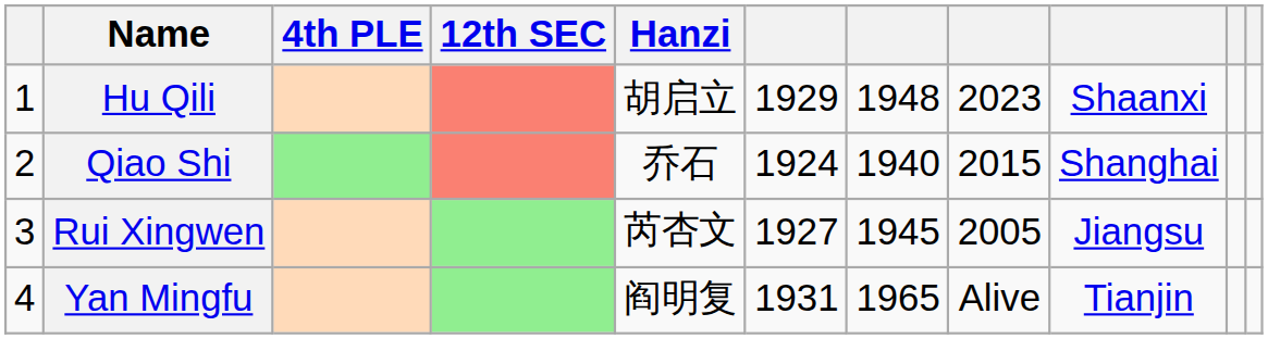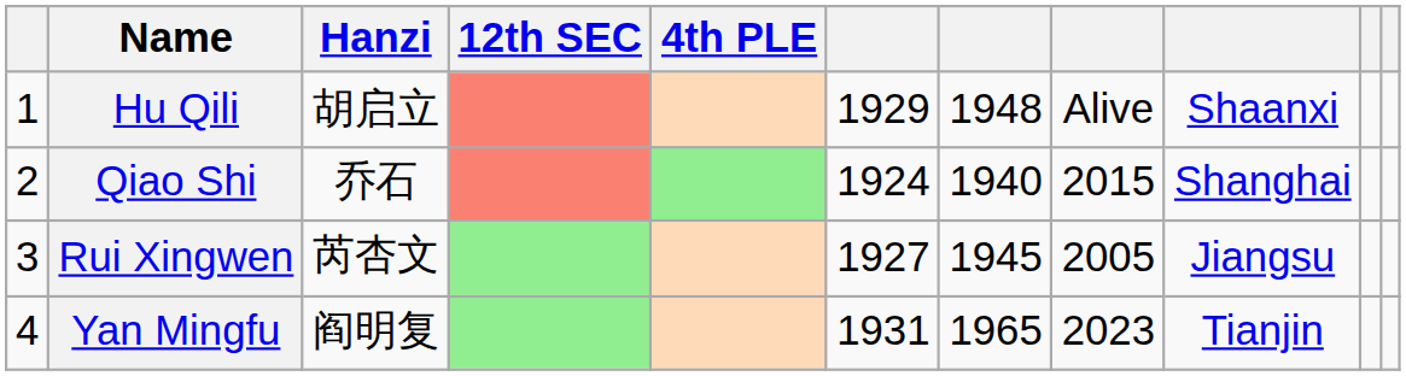 <table class="wikitable sortable" style=text-align:center>
 <tr>
 <th scope=col></th>
 <th scope=col>Name</th>
+<th scope=col><a href='#'>Hanzi</a></th>
+<th scope=col><a href='#'>12th SEC</a></th>
 <th scope=col><a href='#'>4th PLE</a></th>
-<th scope=col><a href='#'>12th SEC</a></th>
-<th scope=col><a href='#'>Hanzi</a></th>
 <th scope=col></th>
 <th scope=col></th>
 <th scope=col></th>
 <th scope=col></th>
 <th scope=col></th>
 <th scope=col class="unsortable"></th>
 </tr>
 <tr>
 <td>1</td>
 <th align="center" scope="row" style="font-weight:normal;"><a href='#'>Hu Qili</a></th>
+<td data-sort-value="14">胡启立</td>
+<td bgcolor = Salmon></td>
 <td bgcolor = PeachPuff></td>
-<td bgcolor = Salmon></td>
-<td data-sort-value="14">胡启立</td>
 <td>1929</td>
 <td>1948</td>
-<td>2023</td>
+<td>Alive</td>
 <td><a href='#'>Shaanxi</a></td>
 <td></td>
 <td></td>
 </tr>
 <tr>
 <td>2</td>
 <th align="center" scope="row" style="font-weight:normal;"><a href='#'>Qiao Shi</a></th>
+<td data-sort-value="3">乔石</td>
+<td bgcolor = Salmon></td>
 <td bgcolor = LightGreen></td>
-<td bgcolor = Salmon></td>
-<td data-sort-value="3">乔石</td>
 <td>1924</td>
 <td>1940</td>
 <td>2015</td>
 <td><a href='#'>Shanghai</a></td>
 <td></td>
 <td></td>
 </tr>
 <tr>
 <td>3</td>
 <th align="center" scope="row" style="font-weight:normal;"><a href='#'>Rui Xingwen</a></th>
+<td data-sort-value="18">芮杏文</td>
+<td bgcolor = LightGreen></td>
 <td bgcolor = PeachPuff></td>
-<td bgcolor = LightGreen></td>
-<td data-sort-value="18">芮杏文</td>
 <td>1927</td>
 <td>1945</td>
 <td>2005</td>
 <td><a href='#'>Jiangsu</a></td>
 <td></td>
 <td></td>
 </tr>
 <tr>
 <td>4</td>
 <th align="center" scope="row" style="font-weight:normal;"><a href='#'>Yan Mingfu</a></th>
+<td data-sort-value="22">阎明复</td>
+<td bgcolor = LightGreen></td>
 <td bgcolor = PeachPuff></td>
-<td bgcolor = LightGreen></td>
-<td data-sort-value="22">阎明复</td>
 <td>1931</td>
 <td>1965</td>
-<td>Alive</td>
+<td>2023</td>
 <td><a href='#'>Tianjin</a></td>
 <td></td>
 <td></td>
 </tr>
 </table>
